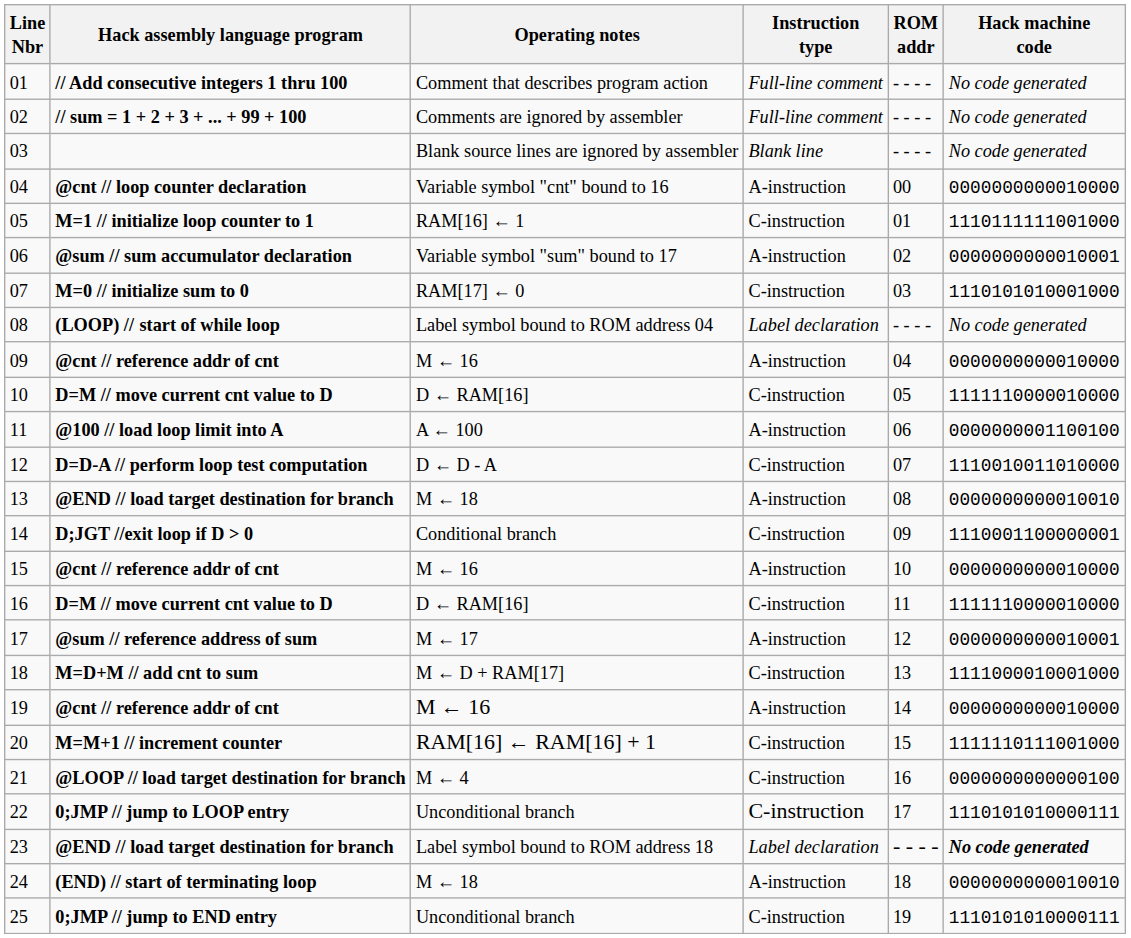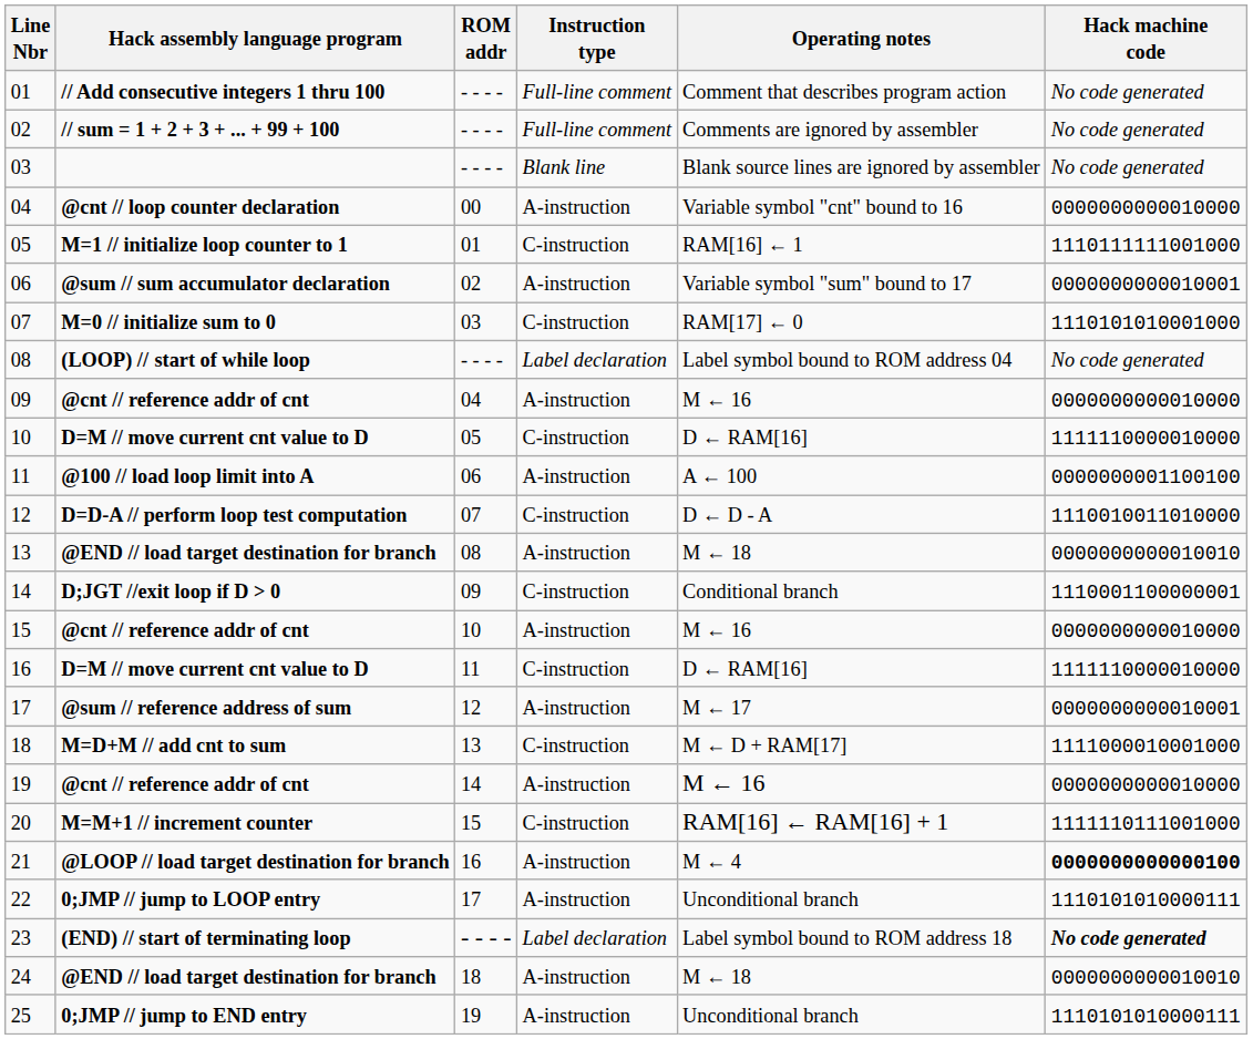 <table class="wikitable">
 <tr>
 <th><small>Line</small><br><small>Nbr</small></th>
 <th><small>Hack assembly language program</small></th>
+<th><small>ROM</small><br><small>addr</small></th>
+<th><small>Instruction</small><br><small>type</small></th>
 <th><small>Operating notes</small></th>
-<th><small>Instruction</small><br><small>type</small></th>
-<th><small>ROM</small><br><small>addr</small></th>
 <th><small>Hack machine</small><br><small>code</small></th>
 </tr>
 <tr>
 <td><small>01</small></td>
 <td><small><strong>// Add consecutive integers 1 thru 100</strong></small></td>
+<td><small>- - - -</small></td>
+<td><em><small>Full-line comment</small></em></td>
 <td><small>Comment that describes program action</small></td>
-<td><em><small>Full-line comment</small></em></td>
-<td><small>- - - -</small></td>
 <td><em><small>No code generated</small></em></td>
 </tr>
 <tr>
 <td><small>02</small></td>
 <td><small><strong>// sum = 1 + 2 + 3 + ... + 99 + 100</strong></small></td>
+<td><small>- - - -</small></td>
+<td><em><small>Full-line comment</small></em></td>
 <td><small>Comments are ignored by assembler</small></td>
-<td><em><small>Full-line comment</small></em></td>
-<td><small>- - - -</small></td>
 <td><em><small>No code generated</small></em></td>
 </tr>
 <tr>
 <td><small>03</small></td>
 <td></td>
+<td><small>- - - -</small></td>
+<td><em><small>Blank line</small></em></td>
 <td><small>Blank source lines are ignored by assembler</small></td>
-<td><em><small>Blank line</small></em></td>
-<td><small>- - - -</small></td>
 <td><em><small>No code generated</small></em></td>
 </tr>
 <tr>
 <td><small>04</small></td>
 <td><small><strong>@cnt // loop counter declaration</strong></small></td>
+<td><small>00</small></td>
+<td><small>A-instruction</small></td>
 <td><small>Variable symbol "cnt" bound to 16</small></td>
-<td><small>A-instruction</small></td>
-<td><small>00</small></td>
 <td><code>0000000000010000</code></td>
 </tr>
 <tr>
 <td><small>05</small></td>
 <td><small><strong>M=1 // initialize loop counter to 1</strong></small></td>
+<td><small>01</small></td>
+<td><small>C-instruction</small></td>
 <td><small>RAM[16] ← 1</small></td>
-<td><small>C-instruction</small></td>
-<td><small>01</small></td>
 <td><code>1110111111001000</code></td>
 </tr>
 <tr>
 <td><small>06</small></td>
 <td><small><strong>@sum // sum accumulator declaration</strong></small></td>
+<td><small>02</small></td>
+<td><small>A-instruction</small></td>
 <td><small>Variable symbol "sum" bound to 17</small></td>
-<td><small>A-instruction</small></td>
-<td><small>02</small></td>
 <td><code>0000000000010001</code></td>
 </tr>
 <tr>
 <td><small>07</small></td>
 <td><small><strong>M=0 // initialize sum to 0</strong></small></td>
+<td><small>03</small></td>
+<td><small>C-instruction</small></td>
 <td><small>RAM[17] ← 0</small></td>
-<td><small>C-instruction</small></td>
-<td><small>03</small></td>
 <td><code>1110101010001000</code></td>
 </tr>
 <tr>
 <td><small>08</small></td>
 <td><strong><small>(LOOP) //</small> <small>start of while loop</small></strong></td>
+<td><small>- - - -</small></td>
+<td><small><em>Label declaration</em></small></td>
 <td><small>Label symbol bound to ROM address 04</small></td>
-<td><small><em>Label declaration</em></small></td>
-<td><small>- - - -</small></td>
 <td><em><small>No code generated</small></em></td>
 </tr>
 <tr>
 <td><small>09</small></td>
 <td><small><strong>@cnt // reference addr of cnt</strong></small></td>
+<td><small>04</small></td>
+<td><small>A-instruction</small></td>
 <td><small>M ← 16</small></td>
-<td><small>A-instruction</small></td>
-<td><small>04</small></td>
 <td><code>0000000000010000</code></td>
 </tr>
 <tr>
 <td><small>10</small></td>
 <td><small><strong>D=M // move current cnt value to D</strong></small></td>
+<td><small>05</small></td>
+<td><small>C-instruction</small></td>
 <td><small>D ← RAM[16]</small></td>
-<td><small>C-instruction</small></td>
-<td><small>05</small></td>
 <td><code>1111110000010000</code></td>
 </tr>
 <tr>
 <td><small>11</small></td>
 <td><small><strong>@100 // load loop limit into A</strong></small></td>
+<td><small>06</small></td>
+<td><small>A-instruction</small></td>
 <td><small>A ← 100</small></td>
-<td><small>A-instruction</small></td>
-<td><small>06</small></td>
 <td><code>0000000001100100</code></td>
 </tr>
 <tr>
 <td><small>12</small></td>
 <td><small><strong>D=D-A // perform loop test computation</strong></small></td>
+<td><small>07</small></td>
+<td><small>C-instruction</small></td>
 <td><small>D ← D - A</small></td>
-<td><small>C-instruction</small></td>
-<td><small>07</small></td>
 <td><code>1110010011010000</code></td>
 </tr>
 <tr>
 <td><small>13</small></td>
 <td><small><strong>@END // load target destination for branch</strong></small></td>
+<td><small>08</small></td>
+<td><small>A-instruction</small></td>
 <td><small>M ← 18</small></td>
-<td><small>A-instruction</small></td>
-<td><small>08</small></td>
 <td><code>0000000000010010</code></td>
 </tr>
 <tr>
 <td><small>14</small></td>
 <td><small><strong>D;JGT //exit loop if D > 0</strong></small></td>
+<td><small>09</small></td>
+<td><small>C-instruction</small></td>
 <td><small>Conditional branch</small></td>
-<td><small>C-instruction</small></td>
-<td><small>09</small></td>
 <td><code>1110001100000001</code></td>
 </tr>
 <tr>
 <td><small>15</small></td>
 <td><small><strong>@cnt // reference addr of cnt</strong></small></td>
+<td><small>10</small></td>
+<td><small>A-instruction</small></td>
 <td><small>M ← 16</small></td>
-<td><small>A-instruction</small></td>
-<td><small>10</small></td>
 <td><code>0000000000010000</code></td>
 </tr>
 <tr>
 <td><small>16</small></td>
 <td><small><strong>D=M // move current cnt value to D</strong></small></td>
+<td><small>11</small></td>
+<td><small>C-instruction</small></td>
 <td><small>D ← RAM[16]</small></td>
-<td><small>C-instruction</small></td>
-<td><small>11</small></td>
 <td><code>1111110000010000</code></td>
 </tr>
 <tr>
 <td><small>17</small></td>
 <td><small><strong>@sum // reference address of sum</strong></small></td>
+<td><small>12</small></td>
+<td><small>A-instruction</small></td>
 <td><small>M ← 17</small></td>
-<td><small>A-instruction</small></td>
-<td><small>12</small></td>
 <td><code>0000000000010001</code></td>
 </tr>
 <tr>
 <td><small>18</small></td>
 <td><small><strong>M=D+M // add cnt to sum</strong></small></td>
+<td><small>13</small></td>
+<td><small>C-instruction</small></td>
 <td><small>M ← D + RAM[17]</small></td>
-<td><small>C-instruction</small></td>
-<td><small>13</small></td>
 <td><code>1111000010001000</code></td>
 </tr>
 <tr>
 <td><small>19</small></td>
 <td><small><strong>@cnt // reference addr of cnt</strong></small></td>
+<td><small>14</small></td>
+<td><small>A-instruction</small></td>
 <td>M ← 16</td>
-<td><small>A-instruction</small></td>
-<td><small>14</small></td>
 <td><code>0000000000010000</code></td>
 </tr>
 <tr>
 <td><small>20</small></td>
 <td><small><strong>M=M+1 // increment counter</strong></small></td>
+<td><small>15</small></td>
+<td><small>C-instruction</small></td>
 <td>RAM[16] ← RAM[16] + 1</td>
-<td><small>C-instruction</small></td>
-<td><small>15</small></td>
 <td><code>1111110111001000</code></td>
 </tr>
 <tr>
 <td><small>21</small></td>
 <td><small><strong>@LOOP // load target destination for branch</strong></small></td>
+<td><small>16</small></td>
+<td><small>A-instruction</small></td>
 <td><small>M ← 4</small></td>
-<td><small>C-instruction</small></td>
-<td><small>16</small></td>
-<td><code>0000000000000100</code></td>
+<td><strong><code>0000000000000100</code></strong></td>
 </tr>
 <tr>
 <td><small>22</small></td>
 <td><small><strong>0;JMP // jump to LOOP entry</strong></small></td>
+<td><small>17</small></td>
+<td><small>A-instruction</small></td>
 <td><small>Unconditional branch</small></td>
-<td>C-instruction</td>
-<td><small>17</small></td>
 <td><code>1110101010000111</code></td>
 </tr>
 <tr>
 <td><small>23</small></td>
-<td><small><strong>@END // load target destination for branch</strong></small></td>
+<td><small><strong>(END) // start of terminating loop</strong></small></td>
+<td>- - - -</td>
+<td><small><em>Label declaration</em></small></td>
 <td><small>Label symbol bound to ROM address 18</small></td>
-<td><small><em>Label declaration</em></small></td>
-<td>- - - -</td>
 <td><strong><em><small>No code generated</small></em></strong></td>
 </tr>
 <tr>
 <td><small>24</small></td>
-<td><small><strong>(END) // start of terminating loop</strong></small></td>
+<td><small><strong>@END // load target destination for branch</strong></small></td>
+<td><small>18</small></td>
+<td><small>A-instruction</small></td>
 <td><small>M ← 18</small></td>
-<td><small>A-instruction</small></td>
-<td><small>18</small></td>
 <td><code>0000000000010010</code></td>
 </tr>
 <tr>
 <td><small>25</small></td>
 <td><small><strong>0;JMP // jump to END entry</strong></small></td>
+<td><small>19</small></td>
+<td><small>A-instruction</small></td>
 <td><small>Unconditional branch</small></td>
-<td><small>C-instruction</small></td>
-<td><small>19</small></td>
 <td><code>1110101010000111</code></td>
 </tr>
 </table>
